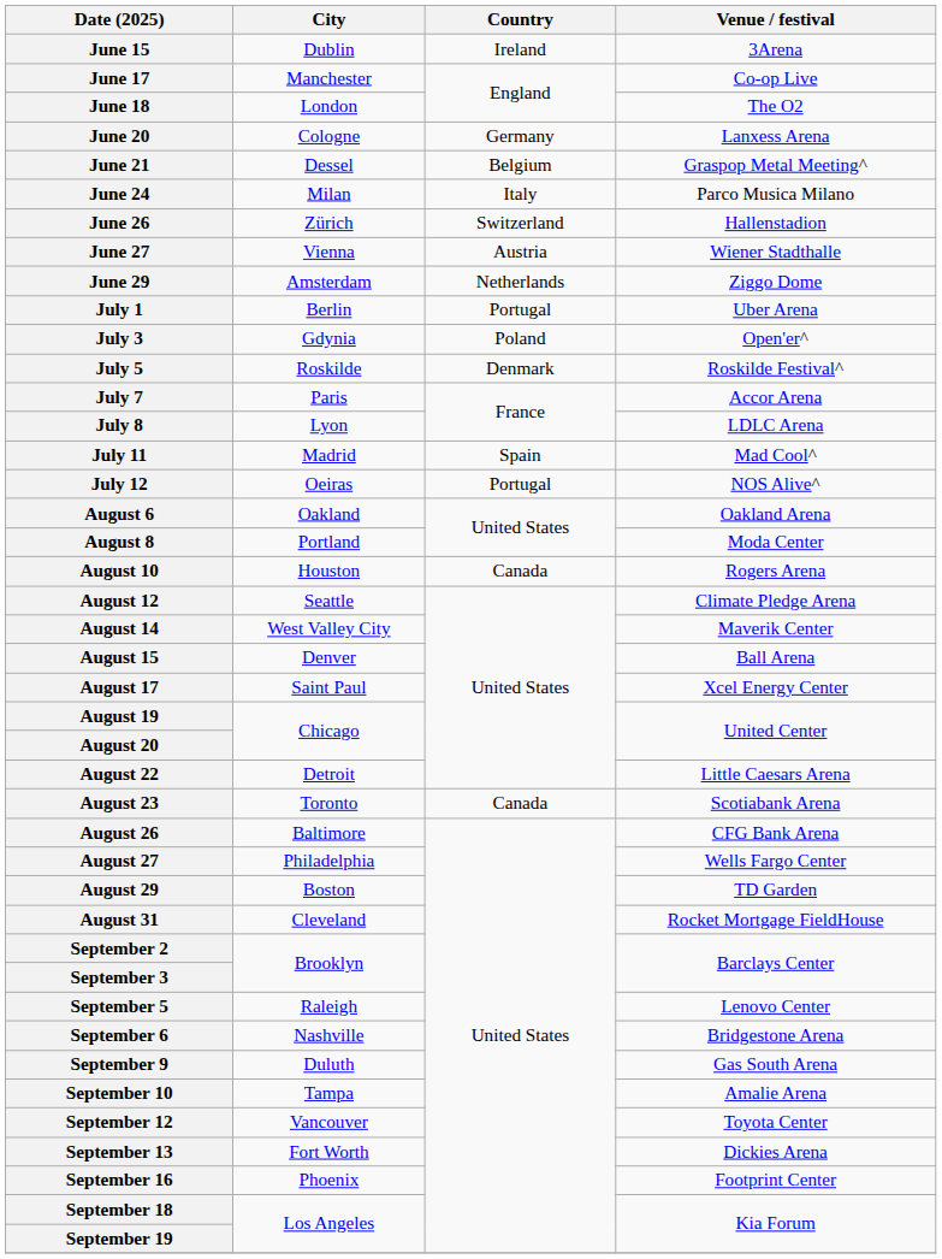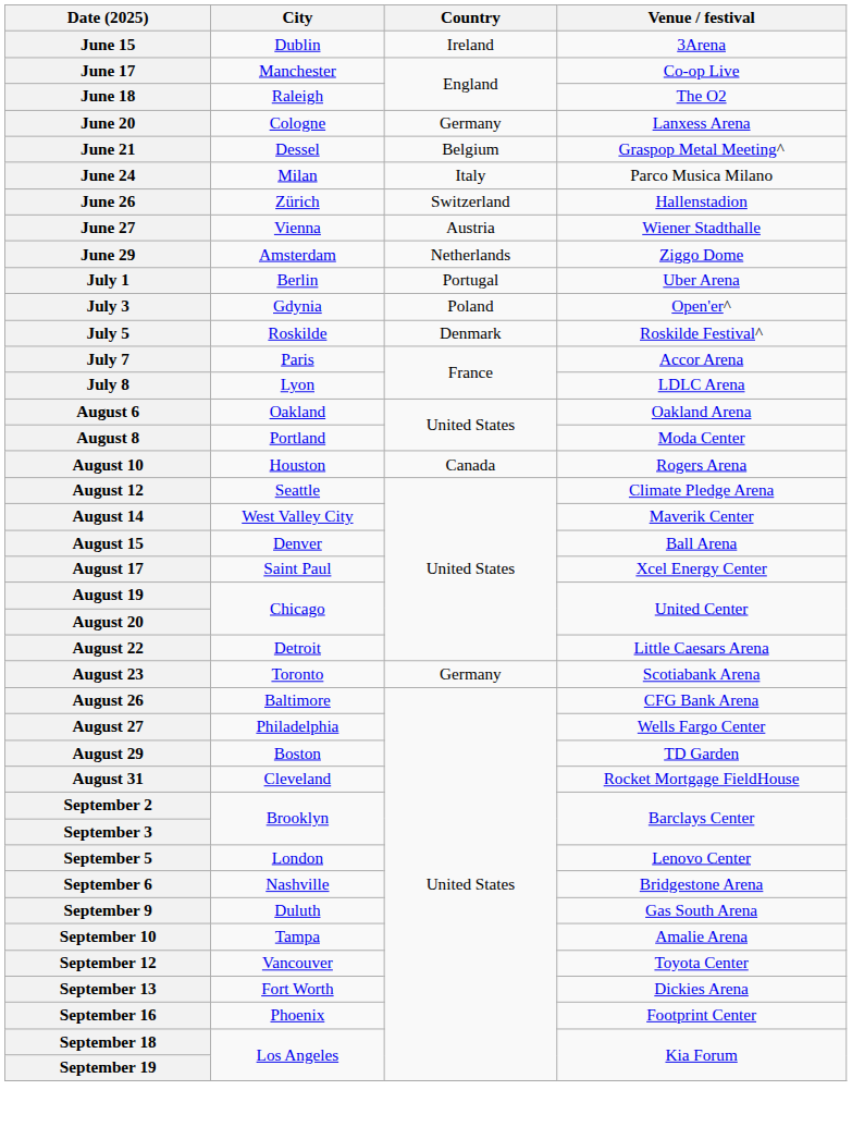 <table class="wikitable plainrowheaders" style="text-align:center;">
 <tr>
 <th scope="col" style="width:12em;">Date (2025)</th>
 <th scope="col" style="width:10em;">City</th>
 <th scope="col" style="width:10em;">Country</th>
 <th scope="col" style="width:17em;">Venue / festival</th>
 </tr>
 <tr>
 <th scope="row" style="text-align:center;">June 15</th>
 <td><a href='#'>Dublin</a></td>
 <td>Ireland</td>
 <td><a href='#'>3Arena</a></td>
 </tr>
 <tr>
 <th scope="row" style="text-align:center;">June 17</th>
 <td><a href='#'>Manchester</a></td>
 <td rowspan="2">England</td>
 <td><a href='#'>Co-op Live</a></td>
 </tr>
 <tr>
 <th scope="row" style="text-align:center;">June 18</th>
-<td><a href='#'>London</a></td>
+<td><a href='#'>Raleigh</a></td>
 <td><a href='#'>The O2</a></td>
 </tr>
 <tr>
 <th scope="row" style="text-align:center;">June 20</th>
 <td><a href='#'>Cologne</a></td>
 <td>Germany</td>
 <td><a href='#'>Lanxess Arena</a></td>
 </tr>
 <tr>
 <th scope="row" style="text-align:center;">June 21</th>
 <td><a href='#'>Dessel</a></td>
 <td>Belgium</td>
 <td><a href='#'>Graspop Metal Meeting</a>^</td>
 </tr>
 <tr>
 <th scope="row" style="text-align:center;">June 24</th>
 <td><a href='#'>Milan</a></td>
 <td>Italy</td>
 <td>Parco Musica Milano</td>
 </tr>
 <tr>
 <th scope="row" style="text-align:center;">June 26</th>
 <td><a href='#'>Zürich</a></td>
 <td>Switzerland</td>
 <td><a href='#'>Hallenstadion</a></td>
 </tr>
 <tr>
 <th scope="row" style="text-align:center;">June 27</th>
 <td><a href='#'>Vienna</a></td>
 <td>Austria</td>
 <td><a href='#'>Wiener Stadthalle</a></td>
 </tr>
 <tr>
 <th scope="row" style="text-align:center;">June 29</th>
 <td><a href='#'>Amsterdam</a></td>
 <td>Netherlands</td>
 <td><a href='#'>Ziggo Dome</a></td>
 </tr>
 <tr>
 <th scope="row" style="text-align:center;">July 1</th>
 <td><a href='#'>Berlin</a></td>
 <td>Portugal</td>
 <td><a href='#'>Uber Arena</a></td>
 </tr>
 <tr>
 <th scope="row" style="text-align:center;">July 3</th>
 <td><a href='#'>Gdynia</a></td>
 <td>Poland</td>
 <td><a href='#'>Open'er</a>^</td>
 </tr>
 <tr>
 <th scope="row" style="text-align:center;">July 5</th>
 <td><a href='#'>Roskilde</a></td>
 <td>Denmark</td>
 <td><a href='#'>Roskilde Festival</a>^</td>
 </tr>
 <tr>
 <th scope="row" style="text-align:center;">July 7</th>
 <td><a href='#'>Paris</a></td>
 <td rowspan="2">France</td>
 <td><a href='#'>Accor Arena</a></td>
 </tr>
 <tr>
 <th scope="row" style="text-align:center;">July 8</th>
 <td><a href='#'>Lyon</a></td>
 <td><a href='#'>LDLC Arena</a></td>
 </tr>
 <tr>
-<th scope="row" style="text-align:center;">July 11</th>
-<td><a href='#'>Madrid</a></td>
-<td>Spain</td>
-<td><a href='#'>Mad Cool</a>^</td>
-</tr>
-<tr>
-<th scope="row" style="text-align:center;">July 12</th>
-<td><a href='#'>Oeiras</a></td>
-<td>Portugal</td>
-<td><a href='#'>NOS Alive</a>^</td>
-</tr>
-<tr>
 <th scope="row" style="text-align:center;">August 6</th>
 <td><a href='#'>Oakland</a></td>
 <td rowspan="2">United States</td>
 <td><a href='#'>Oakland Arena</a></td>
 </tr>
 <tr>
 <th scope="row" style="text-align:center;">August 8</th>
 <td><a href='#'>Portland</a></td>
 <td><a href='#'>Moda Center</a></td>
 </tr>
 <tr>
 <th scope="row" style="text-align:center;">August 10</th>
 <td><a href='#'>Houston</a></td>
 <td>Canada</td>
 <td><a href='#'>Rogers Arena</a></td>
 </tr>
 <tr>
 <th scope="row" style="text-align:center;">August 12</th>
 <td><a href='#'>Seattle</a></td>
 <td rowspan="7">United States</td>
 <td><a href='#'>Climate Pledge Arena</a></td>
 </tr>
 <tr>
 <th scope="row" style="text-align:center;">August 14</th>
 <td><a href='#'>West Valley City</a></td>
 <td><a href='#'>Maverik Center</a></td>
 </tr>
 <tr>
 <th scope="row" style="text-align:center;">August 15</th>
 <td><a href='#'>Denver</a></td>
 <td><a href='#'>Ball Arena</a></td>
 </tr>
 <tr>
 <th scope="row" style="text-align:center;">August 17</th>
 <td><a href='#'>Saint Paul</a></td>
 <td><a href='#'>Xcel Energy Center</a></td>
 </tr>
 <tr>
 <th scope="row" style="text-align:center;">August 19</th>
 <td rowspan="2"><a href='#'>Chicago</a></td>
 <td rowspan="2"><a href='#'>United Center</a></td>
 </tr>
 <tr>
 <th scope="row" style="text-align:center;">August 20</th>
 </tr>
 <tr>
 <th scope="row" style="text-align:center;">August 22</th>
 <td><a href='#'>Detroit</a></td>
 <td><a href='#'>Little Caesars Arena</a></td>
 </tr>
 <tr>
 <th scope="row" style="text-align:center;">August 23</th>
 <td><a href='#'>Toronto</a></td>
-<td>Canada</td>
+<td>Germany</td>
 <td><a href='#'>Scotiabank Arena</a></td>
 </tr>
 <tr>
 <th scope="row" style="text-align:center;">August 26</th>
 <td><a href='#'>Baltimore</a></td>
 <td rowspan="15">United States</td>
 <td><a href='#'>CFG Bank Arena</a></td>
 </tr>
 <tr>
 <th scope="row" style="text-align:center;">August 27</th>
 <td><a href='#'>Philadelphia</a></td>
 <td><a href='#'>Wells Fargo Center</a></td>
 </tr>
 <tr>
 <th scope="row" style="text-align:center;">August 29</th>
 <td><a href='#'>Boston</a></td>
 <td><a href='#'>TD Garden</a></td>
 </tr>
 <tr>
 <th scope="row" style="text-align:center;">August 31</th>
 <td><a href='#'>Cleveland</a></td>
 <td><a href='#'>Rocket Mortgage FieldHouse</a></td>
 </tr>
 <tr>
 <th scope="row" style="text-align:center;">September 2</th>
 <td rowspan="2"><a href='#'>Brooklyn</a></td>
 <td rowspan="2"><a href='#'>Barclays Center</a></td>
 </tr>
 <tr>
 <th scope="row" style="text-align:center;">September 3</th>
 </tr>
 <tr>
 <th scope="row" style="text-align:center;">September 5</th>
-<td><a href='#'>Raleigh</a></td>
+<td><a href='#'>London</a></td>
 <td><a href='#'>Lenovo Center</a></td>
 </tr>
 <tr>
 <th scope="row" style="text-align:center;">September 6</th>
 <td><a href='#'>Nashville</a></td>
 <td><a href='#'>Bridgestone Arena</a></td>
 </tr>
 <tr>
 <th scope="row" style="text-align:center;">September 9</th>
 <td><a href='#'>Duluth</a></td>
 <td><a href='#'>Gas South Arena</a></td>
 </tr>
 <tr>
 <th scope="row" style="text-align:center;">September 10</th>
 <td><a href='#'>Tampa</a></td>
 <td><a href='#'>Amalie Arena</a></td>
 </tr>
 <tr>
 <th scope="row" style="text-align:center;">September 12</th>
 <td><a href='#'>Vancouver</a></td>
 <td><a href='#'>Toyota Center</a></td>
 </tr>
 <tr>
 <th scope="row" style="text-align:center;">September 13</th>
 <td><a href='#'>Fort Worth</a></td>
 <td><a href='#'>Dickies Arena</a></td>
 </tr>
 <tr>
 <th scope="row" style="text-align:center;">September 16</th>
 <td><a href='#'>Phoenix</a></td>
 <td><a href='#'>Footprint Center</a></td>
 </tr>
 <tr>
 <th scope="row" style="text-align:center;">September 18</th>
 <td rowspan="2"><a href='#'>Los Angeles</a></td>
 <td rowspan="2"><a href='#'>Kia Forum</a></td>
 </tr>
 <tr>
 <th scope="row" style="text-align:center;">September 19</th>
 </tr>
 <tr>
 </tr>
 </table>
